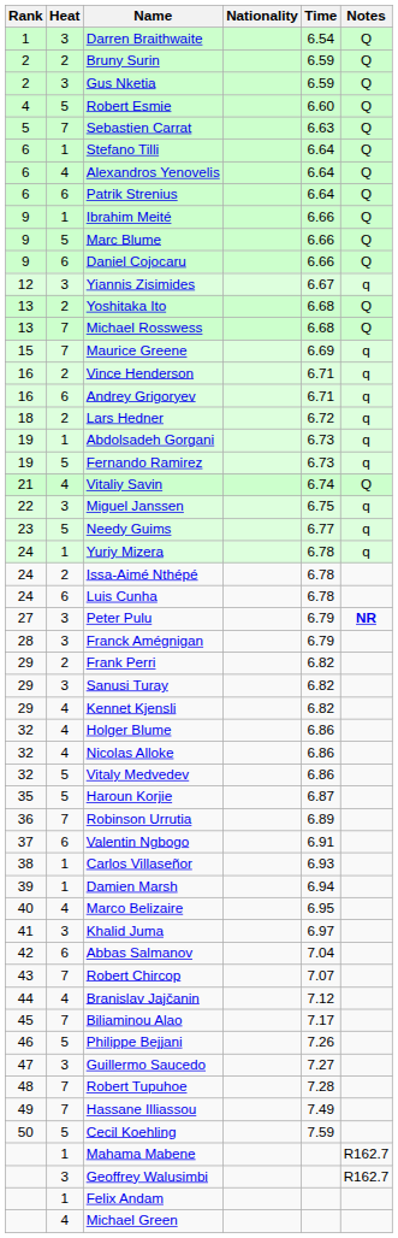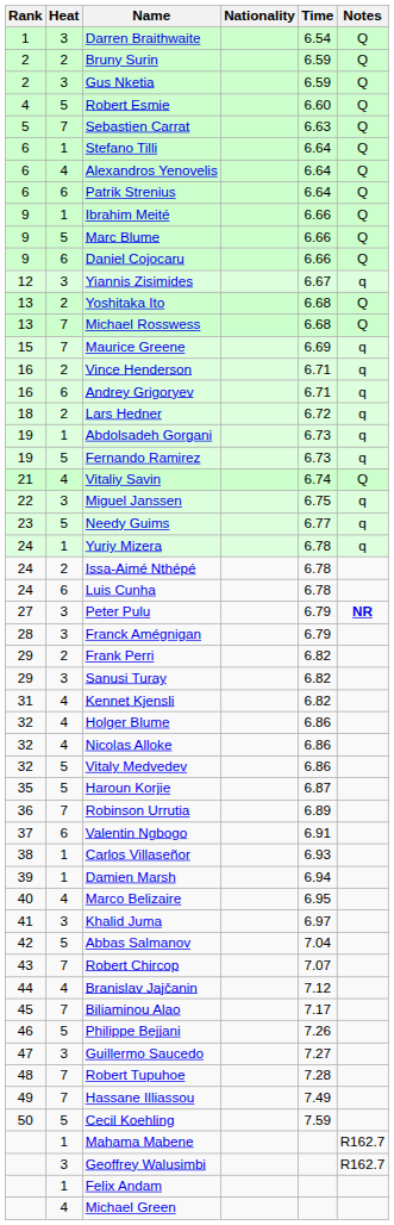 <table class="wikitable sortable" style="text-align:center">
 <tr>
 <th>Rank</th>
 <th>Heat</th>
 <th>Name</th>
 <th>Nationality</th>
 <th>Time</th>
 <th>Notes</th>
 </tr>
 <tr bgcolor=ccffcc>
 <td>1</td>
 <td>3</td>
 <td align="left"><a href='#'>Darren Braithwaite</a></td>
 <td align=left></td>
 <td>6.54</td>
 <td>Q</td>
 </tr>
 <tr bgcolor=ccffcc>
 <td>2</td>
 <td>2</td>
 <td align="left"><a href='#'>Bruny Surin</a></td>
 <td align=left></td>
 <td>6.59</td>
 <td>Q</td>
 </tr>
 <tr bgcolor=ccffcc>
 <td>2</td>
 <td>3</td>
 <td align="left"><a href='#'>Gus Nketia</a></td>
 <td align=left></td>
 <td>6.59</td>
 <td>Q</td>
 </tr>
 <tr bgcolor=ccffcc>
 <td>4</td>
 <td>5</td>
 <td align="left"><a href='#'>Robert Esmie</a></td>
 <td align=left></td>
 <td>6.60</td>
 <td>Q</td>
 </tr>
 <tr bgcolor=ccffcc>
 <td>5</td>
 <td>7</td>
 <td align="left"><a href='#'>Sebastien Carrat</a></td>
 <td align=left></td>
 <td>6.63</td>
 <td>Q</td>
 </tr>
 <tr bgcolor=ccffcc>
 <td>6</td>
 <td>1</td>
 <td align="left"><a href='#'>Stefano Tilli</a></td>
 <td align=left></td>
 <td>6.64</td>
 <td>Q</td>
 </tr>
 <tr bgcolor=ccffcc>
 <td>6</td>
 <td>4</td>
 <td align="left"><a href='#'>Alexandros Yenovelis</a></td>
 <td align=left></td>
 <td>6.64</td>
 <td>Q</td>
 </tr>
 <tr bgcolor=ccffcc>
 <td>6</td>
 <td>6</td>
 <td align="left"><a href='#'>Patrik Strenius</a></td>
 <td align=left></td>
 <td>6.64</td>
 <td>Q</td>
 </tr>
 <tr bgcolor=ccffcc>
 <td>9</td>
 <td>1</td>
 <td align="left"><a href='#'>Ibrahim Meité</a></td>
 <td align=left></td>
 <td>6.66</td>
 <td>Q</td>
 </tr>
 <tr bgcolor=ccffcc>
 <td>9</td>
 <td>5</td>
 <td align="left"><a href='#'>Marc Blume</a></td>
 <td align=left></td>
 <td>6.66</td>
 <td>Q</td>
 </tr>
 <tr bgcolor=ccffcc>
 <td>9</td>
 <td>6</td>
 <td align="left"><a href='#'>Daniel Cojocaru</a></td>
 <td align=left></td>
 <td>6.66</td>
 <td>Q</td>
 </tr>
 <tr bgcolor=ddffdd>
 <td>12</td>
 <td>3</td>
 <td align="left"><a href='#'>Yiannis Zisimides</a></td>
 <td align=left></td>
 <td>6.67</td>
 <td>q</td>
 </tr>
 <tr bgcolor=ccffcc>
 <td>13</td>
 <td>2</td>
 <td align="left"><a href='#'>Yoshitaka Ito</a></td>
 <td align=left></td>
 <td>6.68</td>
 <td>Q</td>
 </tr>
 <tr bgcolor=ccffcc>
 <td>13</td>
 <td>7</td>
 <td align="left"><a href='#'>Michael Rosswess</a></td>
 <td align=left></td>
 <td>6.68</td>
 <td>Q</td>
 </tr>
 <tr bgcolor=ddffdd>
 <td>15</td>
 <td>7</td>
 <td align="left"><a href='#'>Maurice Greene</a></td>
 <td align=left></td>
 <td>6.69</td>
 <td>q</td>
 </tr>
 <tr bgcolor=ddffdd>
 <td>16</td>
 <td>2</td>
 <td align="left"><a href='#'>Vince Henderson</a></td>
 <td align=left></td>
 <td>6.71</td>
 <td>q</td>
 </tr>
 <tr bgcolor=ddffdd>
 <td>16</td>
 <td>6</td>
 <td align="left"><a href='#'>Andrey Grigoryev</a></td>
 <td align=left></td>
 <td>6.71</td>
 <td>q</td>
 </tr>
 <tr bgcolor=ddffdd>
 <td>18</td>
 <td>2</td>
 <td align="left"><a href='#'>Lars Hedner</a></td>
 <td align=left></td>
 <td>6.72</td>
 <td>q</td>
 </tr>
 <tr bgcolor=ddffdd>
 <td>19</td>
 <td>1</td>
 <td align="left"><a href='#'>Abdolsadeh Gorgani</a></td>
 <td align=left></td>
 <td>6.73</td>
 <td>q</td>
 </tr>
 <tr bgcolor=ddffdd>
 <td>19</td>
 <td>5</td>
 <td align="left"><a href='#'>Fernando Ramirez</a></td>
 <td align=left></td>
 <td>6.73</td>
 <td>q</td>
 </tr>
 <tr bgcolor=ccffcc>
 <td>21</td>
 <td>4</td>
 <td align="left"><a href='#'>Vitaliy Savin</a></td>
 <td align=left></td>
 <td>6.74</td>
 <td>Q</td>
 </tr>
 <tr bgcolor=ddffdd>
 <td>22</td>
 <td>3</td>
 <td align="left"><a href='#'>Miguel Janssen</a></td>
 <td align=left></td>
 <td>6.75</td>
 <td>q</td>
 </tr>
 <tr bgcolor=ddffdd>
 <td>23</td>
 <td>5</td>
 <td align="left"><a href='#'>Needy Guims</a></td>
 <td align=left></td>
 <td>6.77</td>
 <td>q</td>
 </tr>
 <tr bgcolor=ddffdd>
 <td>24</td>
 <td>1</td>
 <td align="left"><a href='#'>Yuriy Mizera</a></td>
 <td align=left></td>
 <td>6.78</td>
 <td>q</td>
 </tr>
 <tr>
 <td>24</td>
 <td>2</td>
 <td align="left"><a href='#'>Issa-Aimé Nthépé</a></td>
 <td align=left></td>
 <td>6.78</td>
 <td></td>
 </tr>
 <tr>
 <td>24</td>
 <td>6</td>
 <td align="left"><a href='#'>Luis Cunha</a></td>
 <td align=left></td>
 <td>6.78</td>
 <td></td>
 </tr>
 <tr>
 <td>27</td>
 <td>3</td>
 <td align="left"><a href='#'>Peter Pulu</a></td>
 <td align=left></td>
 <td>6.79</td>
 <td><strong><a href='#'>NR</a></strong></td>
 </tr>
 <tr>
 <td>28</td>
 <td>3</td>
 <td align="left"><a href='#'>Franck Amégnigan</a></td>
 <td align=left></td>
 <td>6.79</td>
 <td></td>
 </tr>
 <tr>
 <td>29</td>
 <td>2</td>
 <td align="left"><a href='#'>Frank Perri</a></td>
 <td align=left></td>
 <td>6.82</td>
 <td></td>
 </tr>
 <tr>
 <td>29</td>
 <td>3</td>
 <td align="left"><a href='#'>Sanusi Turay</a></td>
 <td align=left></td>
 <td>6.82</td>
 <td></td>
 </tr>
 <tr>
-<td>29</td>
+<td>31</td>
 <td>4</td>
 <td align="left"><a href='#'>Kennet Kjensli</a></td>
 <td align=left></td>
 <td>6.82</td>
 <td></td>
 </tr>
 <tr>
 <td>32</td>
 <td>4</td>
 <td align="left"><a href='#'>Holger Blume</a></td>
 <td align=left></td>
 <td>6.86</td>
 <td></td>
 </tr>
 <tr>
 <td>32</td>
 <td>4</td>
 <td align="left"><a href='#'>Nicolas Alloke</a></td>
 <td align=left></td>
 <td>6.86</td>
 <td></td>
 </tr>
 <tr>
 <td>32</td>
 <td>5</td>
 <td align="left"><a href='#'>Vitaly Medvedev</a></td>
 <td align=left></td>
 <td>6.86</td>
 <td></td>
 </tr>
 <tr>
 <td>35</td>
 <td>5</td>
 <td align="left"><a href='#'>Haroun Korjie</a></td>
 <td align=left></td>
 <td>6.87</td>
 <td></td>
 </tr>
 <tr>
 <td>36</td>
 <td>7</td>
 <td align="left"><a href='#'>Robinson Urrutia</a></td>
 <td align=left></td>
 <td>6.89</td>
 <td></td>
 </tr>
 <tr>
 <td>37</td>
 <td>6</td>
 <td align="left"><a href='#'>Valentin Ngbogo</a></td>
 <td align=left></td>
 <td>6.91</td>
 <td></td>
 </tr>
 <tr>
 <td>38</td>
 <td>1</td>
 <td align="left"><a href='#'>Carlos Villaseñor</a></td>
 <td align=left></td>
 <td>6.93</td>
 <td></td>
 </tr>
 <tr>
 <td>39</td>
 <td>1</td>
 <td align="left"><a href='#'>Damien Marsh</a></td>
 <td align=left></td>
 <td>6.94</td>
 <td></td>
 </tr>
 <tr>
 <td>40</td>
 <td>4</td>
 <td align="left"><a href='#'>Marco Belizaire</a></td>
 <td align=left></td>
 <td>6.95</td>
 <td></td>
 </tr>
 <tr>
 <td>41</td>
 <td>3</td>
 <td align="left"><a href='#'>Khalid Juma</a></td>
 <td align=left></td>
 <td>6.97</td>
 <td></td>
 </tr>
 <tr>
 <td>42</td>
-<td>6</td>
+<td>5</td>
 <td align="left"><a href='#'>Abbas Salmanov</a></td>
 <td align=left></td>
 <td>7.04</td>
 <td></td>
 </tr>
 <tr>
 <td>43</td>
 <td>7</td>
 <td align="left"><a href='#'>Robert Chircop</a></td>
 <td align=left></td>
 <td>7.07</td>
 <td></td>
 </tr>
 <tr>
 <td>44</td>
 <td>4</td>
 <td align="left"><a href='#'>Branislav Jajčanin</a></td>
 <td align=left></td>
 <td>7.12</td>
 <td></td>
 </tr>
 <tr>
 <td>45</td>
 <td>7</td>
 <td align="left"><a href='#'>Biliaminou Alao</a></td>
 <td align=left></td>
 <td>7.17</td>
 <td></td>
 </tr>
 <tr>
 <td>46</td>
 <td>5</td>
 <td align="left"><a href='#'>Philippe Bejjani</a></td>
 <td align=left></td>
 <td>7.26</td>
 <td></td>
 </tr>
 <tr>
 <td>47</td>
 <td>3</td>
 <td align="left"><a href='#'>Guillermo Saucedo</a></td>
 <td align=left></td>
 <td>7.27</td>
 <td></td>
 </tr>
 <tr>
 <td>48</td>
 <td>7</td>
 <td align="left"><a href='#'>Robert Tupuhoe</a></td>
 <td align=left></td>
 <td>7.28</td>
 <td></td>
 </tr>
 <tr>
 <td>49</td>
 <td>7</td>
 <td align="left"><a href='#'>Hassane Illiassou</a></td>
 <td align=left></td>
 <td>7.49</td>
 <td></td>
 </tr>
 <tr>
 <td>50</td>
 <td>5</td>
 <td align="left"><a href='#'>Cecil Koehling</a></td>
 <td align=left></td>
 <td>7.59</td>
 <td></td>
 </tr>
 <tr>
 <td></td>
 <td>1</td>
 <td align="left"><a href='#'>Mahama Mabene</a></td>
 <td align=left></td>
 <td></td>
 <td>R162.7</td>
 </tr>
 <tr>
 <td></td>
 <td>3</td>
 <td align="left"><a href='#'>Geoffrey Walusimbi</a></td>
 <td align=left></td>
 <td></td>
 <td>R162.7</td>
 </tr>
 <tr>
 <td></td>
 <td>1</td>
 <td align="left"><a href='#'>Felix Andam</a></td>
 <td align=left></td>
 <td></td>
 <td></td>
 </tr>
 <tr>
 <td></td>
 <td>4</td>
 <td align="left"><a href='#'>Michael Green</a></td>
 <td align=left></td>
 <td></td>
 <td></td>
 </tr>
 </table>
